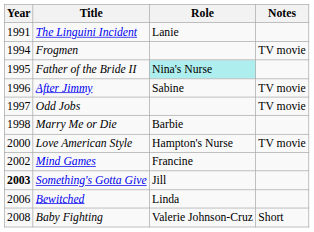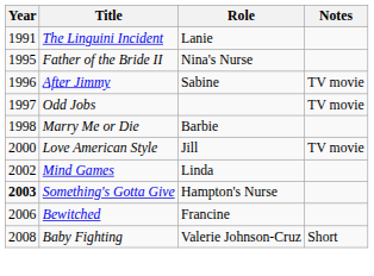 <table class="wikitable sortable">
 <tr>
 <th>Year</th>
 <th>Title</th>
 <th>Role</th>
 <th>Notes</th>
 </tr>
 <tr>
 <td>1991</td>
 <td><em><a href='#'>The Linguini Incident</a></em></td>
 <td>Lanie</td>
 <td></td>
 </tr>
 <tr>
-<td>1994</td>
-<td><em>Frogmen</em></td>
-<td></td>
-<td>TV movie</td>
-</tr>
-<tr>
 <td>1995</td>
 <td><em>Father of the Bride II</em></td>
-<td style="background: paleturquoise;">Nina's Nurse</td>
+<td>Nina's Nurse</td>
 <td></td>
 </tr>
 <tr>
 <td>1996</td>
 <td><em><a href='#'>After Jimmy</a></em></td>
 <td>Sabine</td>
 <td>TV movie</td>
 </tr>
 <tr>
 <td>1997</td>
 <td><em>Odd Jobs</em></td>
 <td></td>
 <td>TV movie</td>
 </tr>
 <tr>
 <td>1998</td>
 <td><em>Marry Me or Die</em></td>
 <td>Barbie</td>
 <td></td>
 </tr>
 <tr>
 <td>2000</td>
 <td><em>Love American Style</em></td>
-<td>Hampton's Nurse</td>
+<td>Jill</td>
 <td>TV movie</td>
 </tr>
 <tr>
 <td>2002</td>
 <td><em><a href='#'>Mind Games</a></em></td>
-<td>Francine</td>
+<td>Linda</td>
 <td></td>
 </tr>
 <tr>
 <td><strong>2003</strong></td>
 <td><em><a href='#'>Something's Gotta Give</a></em></td>
-<td>Jill</td>
+<td>Hampton's Nurse</td>
 <td></td>
 </tr>
 <tr>
 <td>2006</td>
 <td><em><a href='#'>Bewitched</a></em></td>
-<td>Linda</td>
+<td>Francine</td>
 <td></td>
 </tr>
 <tr>
 <td>2008</td>
 <td><em>Baby Fighting</em></td>
 <td>Valerie Johnson-Cruz</td>
 <td>Short</td>
 </tr>
 </table>
